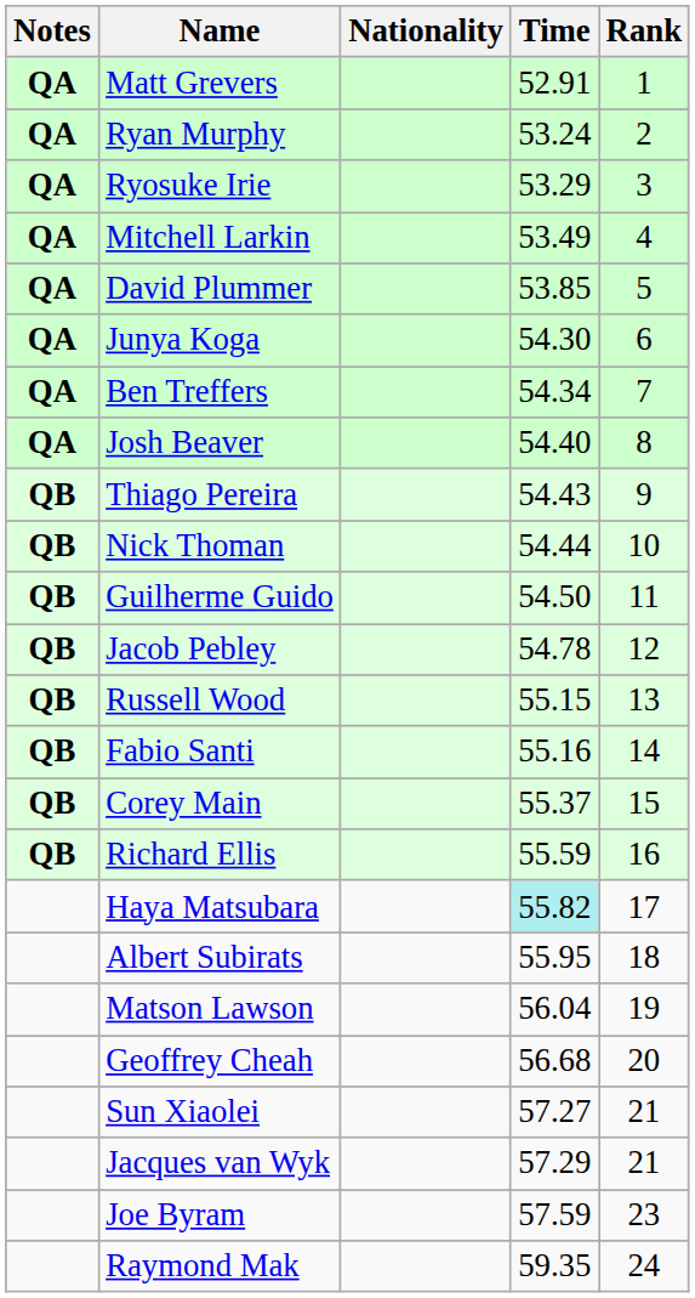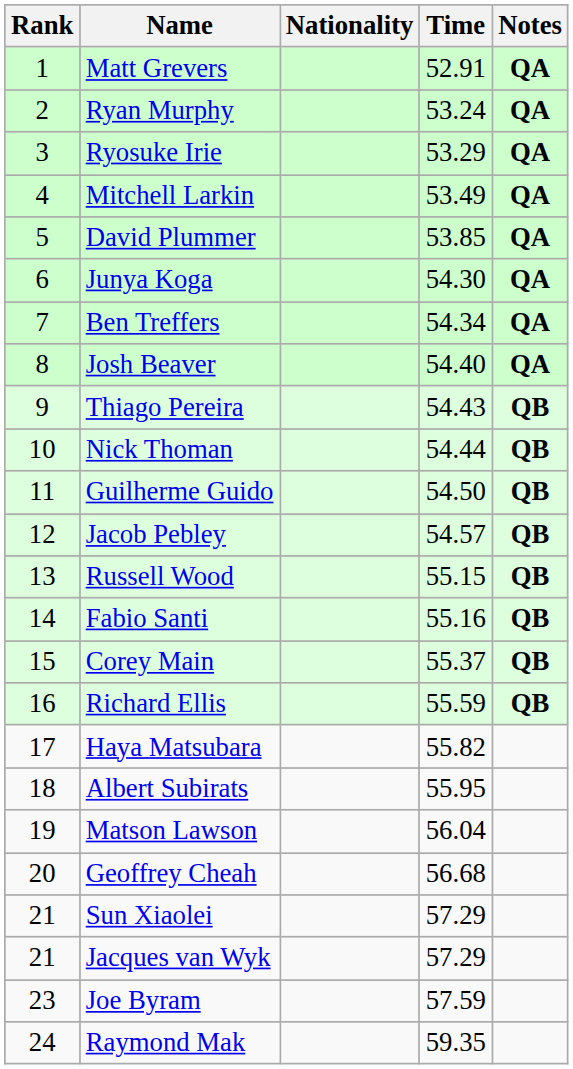 <table class="wikitable sortable" style="text-align:center">
 <tr>
-<th>Notes</th>
+<th>Rank</th>
 <th>Name</th>
 <th>Nationality</th>
 <th>Time</th>
-<th>Rank</th>
+<th>Notes</th>
 </tr>
 <tr bgcolor=ccffcc>
-<td><strong>QA</strong></td>
+<td>1</td>
 <td align=left><a href='#'>Matt Grevers</a></td>
 <td align=left></td>
 <td>52.91</td>
-<td>1</td>
+<td><strong>QA</strong></td>
 </tr>
 <tr bgcolor=ccffcc>
-<td><strong>QA</strong></td>
+<td>2</td>
 <td align=left><a href='#'>Ryan Murphy</a></td>
 <td align=left></td>
 <td>53.24</td>
-<td>2</td>
+<td><strong>QA</strong></td>
 </tr>
 <tr bgcolor=ccffcc>
-<td><strong>QA</strong></td>
+<td>3</td>
 <td align=left><a href='#'>Ryosuke Irie</a></td>
 <td align=left></td>
 <td>53.29</td>
-<td>3</td>
+<td><strong>QA</strong></td>
 </tr>
 <tr bgcolor=ccffcc>
-<td><strong>QA</strong></td>
+<td>4</td>
 <td align=left><a href='#'>Mitchell Larkin</a></td>
 <td align=left></td>
 <td>53.49</td>
-<td>4</td>
+<td><strong>QA</strong></td>
 </tr>
 <tr bgcolor=ccffcc>
-<td><strong>QA</strong></td>
+<td>5</td>
 <td align=left><a href='#'>David Plummer</a></td>
 <td align=left></td>
 <td>53.85</td>
-<td>5</td>
+<td><strong>QA</strong></td>
 </tr>
 <tr bgcolor=ccffcc>
-<td><strong>QA</strong></td>
+<td>6</td>
 <td align=left><a href='#'>Junya Koga</a></td>
 <td align=left></td>
 <td>54.30</td>
-<td>6</td>
+<td><strong>QA</strong></td>
 </tr>
 <tr bgcolor=ccffcc>
-<td><strong>QA</strong></td>
+<td>7</td>
 <td align=left><a href='#'>Ben Treffers</a></td>
 <td align=left></td>
 <td>54.34</td>
-<td>7</td>
+<td><strong>QA</strong></td>
 </tr>
 <tr bgcolor=ccffcc>
-<td><strong>QA</strong></td>
+<td>8</td>
 <td align=left><a href='#'>Josh Beaver</a></td>
 <td align=left></td>
 <td>54.40</td>
-<td>8</td>
+<td><strong>QA</strong></td>
 </tr>
 <tr bgcolor=ddffdd>
-<td><strong>QB</strong></td>
+<td>9</td>
 <td align=left><a href='#'>Thiago Pereira</a></td>
 <td align=left></td>
 <td>54.43</td>
-<td>9</td>
+<td><strong>QB</strong></td>
 </tr>
 <tr bgcolor=ddffdd>
-<td><strong>QB</strong></td>
+<td>10</td>
 <td align=left><a href='#'>Nick Thoman</a></td>
 <td align=left></td>
 <td>54.44</td>
-<td>10</td>
+<td><strong>QB</strong></td>
 </tr>
 <tr bgcolor=ddffdd>
-<td><strong>QB</strong></td>
+<td>11</td>
 <td align=left><a href='#'>Guilherme Guido</a></td>
 <td align=left></td>
 <td>54.50</td>
-<td>11</td>
+<td><strong>QB</strong></td>
 </tr>
 <tr bgcolor=ddffdd>
-<td><strong>QB</strong></td>
+<td>12</td>
 <td align=left><a href='#'>Jacob Pebley</a></td>
 <td align=left></td>
-<td>54.78</td>
-<td>12</td>
+<td>54.57</td>
+<td><strong>QB</strong></td>
 </tr>
 <tr bgcolor=ddffdd>
-<td><strong>QB</strong></td>
+<td>13</td>
 <td align=left><a href='#'>Russell Wood</a></td>
 <td align=left></td>
 <td>55.15</td>
-<td>13</td>
+<td><strong>QB</strong></td>
 </tr>
 <tr bgcolor=ddffdd>
-<td><strong>QB</strong></td>
+<td>14</td>
 <td align=left><a href='#'>Fabio Santi</a></td>
 <td align=left></td>
 <td>55.16</td>
-<td>14</td>
+<td><strong>QB</strong></td>
 </tr>
 <tr bgcolor=ddffdd>
-<td><strong>QB</strong></td>
+<td>15</td>
 <td align=left><a href='#'>Corey Main</a></td>
 <td align=left></td>
 <td>55.37</td>
-<td>15</td>
+<td><strong>QB</strong></td>
 </tr>
 <tr bgcolor=ddffdd>
-<td><strong>QB</strong></td>
+<td>16</td>
 <td align=left><a href='#'>Richard Ellis</a></td>
 <td align=left></td>
 <td>55.59</td>
-<td>16</td>
+<td><strong>QB</strong></td>
 </tr>
 <tr>
-<td></td>
+<td>17</td>
 <td align=left><a href='#'>Haya Matsubara</a></td>
 <td align=left></td>
-<td style="background: paleturquoise;">55.82</td>
-<td>17</td>
+<td>55.82</td>
+<td></td>
 </tr>
 <tr>
-<td></td>
+<td>18</td>
 <td align=left><a href='#'>Albert Subirats</a></td>
 <td align=left></td>
 <td>55.95</td>
-<td>18</td>
+<td></td>
 </tr>
 <tr>
-<td></td>
+<td>19</td>
 <td align=left><a href='#'>Matson Lawson</a></td>
 <td align=left></td>
 <td>56.04</td>
-<td>19</td>
+<td></td>
 </tr>
 <tr>
-<td></td>
+<td>20</td>
 <td align=left><a href='#'>Geoffrey Cheah</a></td>
 <td align=left></td>
 <td>56.68</td>
-<td>20</td>
+<td></td>
 </tr>
 <tr>
-<td></td>
+<td>21</td>
 <td align=left><a href='#'>Sun Xiaolei</a></td>
 <td align=left></td>
-<td>57.27</td>
-<td>21</td>
+<td>57.29</td>
+<td></td>
 </tr>
 <tr>
-<td></td>
+<td>21</td>
 <td align=left><a href='#'>Jacques van Wyk</a></td>
 <td align=left></td>
 <td>57.29</td>
-<td>21</td>
+<td></td>
 </tr>
 <tr>
-<td></td>
+<td>23</td>
 <td align=left><a href='#'>Joe Byram</a></td>
 <td align=left></td>
 <td>57.59</td>
-<td>23</td>
+<td></td>
 </tr>
 <tr>
-<td></td>
+<td>24</td>
 <td align=left><a href='#'>Raymond Mak</a></td>
 <td align=left></td>
 <td>59.35</td>
-<td>24</td>
+<td></td>
 </tr>
 </table>
